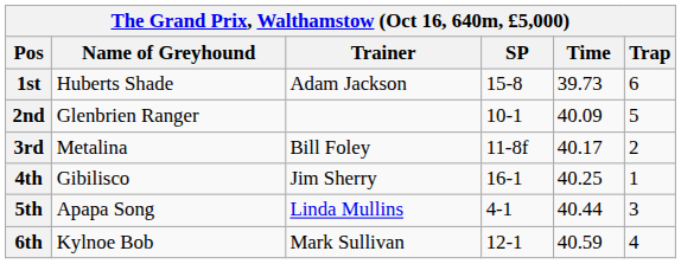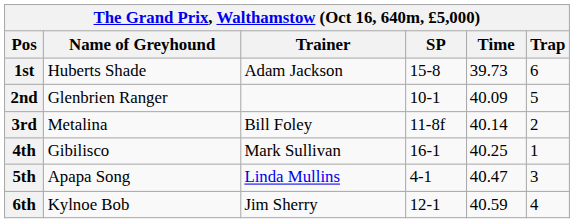 <table class="wikitable">
 <tr>
 <th colspan="6"><a href='#'>The Grand Prix</a>, <a href='#'>Walthamstow</a> (Oct 16, 640m, £5,000)</th>
 </tr>
 <tr>
 <th width=30>Pos</th>
 <th width=180>Name of Greyhound</th>
 <th width=150>Trainer</th>
 <th width=50>SP</th>
 <th width=50>Time</th>
 <th width=30>Trap</th>
 </tr>
 <tr>
 <th>1st</th>
 <td>Huberts Shade</td>
 <td>Adam Jackson</td>
 <td>15-8</td>
 <td>39.73</td>
 <td>6</td>
 </tr>
 <tr>
 <th>2nd</th>
 <td>Glenbrien Ranger</td>
 <td></td>
 <td>10-1</td>
 <td>40.09</td>
 <td>5</td>
 </tr>
 <tr>
 <th>3rd</th>
 <td>Metalina</td>
 <td>Bill Foley</td>
 <td>11-8f</td>
-<td>40.17</td>
+<td>40.14</td>
 <td>2</td>
 </tr>
 <tr>
 <th>4th</th>
 <td>Gibilisco</td>
-<td>Jim Sherry</td>
+<td>Mark Sullivan</td>
 <td>16-1</td>
 <td>40.25</td>
 <td>1</td>
 </tr>
 <tr>
 <th>5th</th>
 <td>Apapa Song</td>
 <td><a href='#'>Linda Mullins</a></td>
 <td>4-1</td>
-<td>40.44</td>
+<td>40.47</td>
 <td>3</td>
 </tr>
 <tr>
 <th>6th</th>
 <td>Kylnoe Bob</td>
-<td>Mark Sullivan</td>
+<td>Jim Sherry</td>
 <td>12-1</td>
 <td>40.59</td>
 <td>4</td>
 </tr>
 </table>
